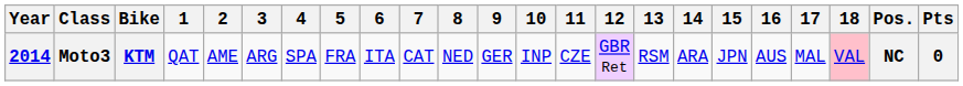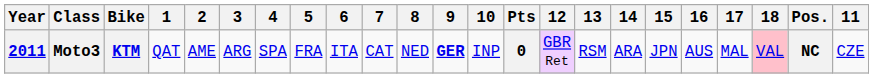 <table class="wikitable" style="text-align:center">
 <tr>
 <th>Year</th>
 <th>Class</th>
 <th>Bike</th>
 <th>1</th>
 <th>2</th>
 <th>3</th>
 <th>4</th>
 <th>5</th>
 <th>6</th>
 <th>7</th>
 <th>8</th>
 <th>9</th>
 <th>10</th>
-<th>11</th>
+<th>Pts</th>
 <th>12</th>
 <th>13</th>
 <th>14</th>
 <th>15</th>
 <th>16</th>
 <th>17</th>
 <th>18</th>
 <th>Pos.</th>
-<th>Pts</th>
+<th>11</th>
 </tr>
 <tr>
-<th><a href='#'>2014</a></th>
+<th><a href='#'>2011</a></th>
 <th>Moto3</th>
 <th><a href='#'>KTM</a></th>
 <td><a href='#'>QAT</a></td>
 <td><a href='#'>AME</a></td>
 <td><a href='#'>ARG</a></td>
 <td><a href='#'>SPA</a></td>
 <td><a href='#'>FRA</a></td>
 <td><a href='#'>ITA</a></td>
 <td><a href='#'>CAT</a></td>
 <td><a href='#'>NED</a></td>
-<td><a href='#'>GER</a></td>
+<td><strong><a href='#'>GER</a></strong></td>
 <td><a href='#'>INP</a></td>
-<td><a href='#'>CZE</a></td>
+<th>0</th>
 <td style="background:#EFCFFF;"><a href='#'>GBR</a><br><small>Ret</small></td>
 <td><a href='#'>RSM</a></td>
 <td><a href='#'>ARA</a></td>
 <td><a href='#'>JPN</a></td>
 <td><a href='#'>AUS</a></td>
 <td><a href='#'>MAL</a></td>
 <td style="background: pink;"><a href='#'>VAL</a></td>
 <th>NC</th>
-<th>0</th>
+<td><a href='#'>CZE</a></td>
 </tr>
 </table>
